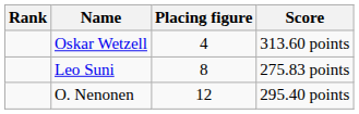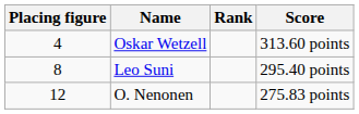 <table class="wikitable" style="text-align:center">
 <tr>
+<th>Placing figure</th>
+<th>Name</th>
 <th>Rank</th>
-<th>Name</th>
-<th>Placing figure</th>
 <th>Score</th>
 </tr>
 <tr>
+<td>4</td>
+<td align=left><a href='#'>Oskar Wetzell</a></td>
 <td></td>
-<td align=left><a href='#'>Oskar Wetzell</a></td>
-<td>4</td>
 <td>313.60 points</td>
 </tr>
 <tr>
+<td>8</td>
+<td align=left><a href='#'>Leo Suni</a></td>
 <td></td>
-<td align=left><a href='#'>Leo Suni</a></td>
-<td>8</td>
+<td>295.40 points</td>
+</tr>
+<tr>
+<td>12</td>
+<td align=left>O. Nenonen</td>
+<td></td>
 <td>275.83 points</td>
 </tr>
-<tr>
-<td></td>
-<td align=left>O. Nenonen</td>
-<td>12</td>
-<td>295.40 points</td>
-</tr>
 </table>
